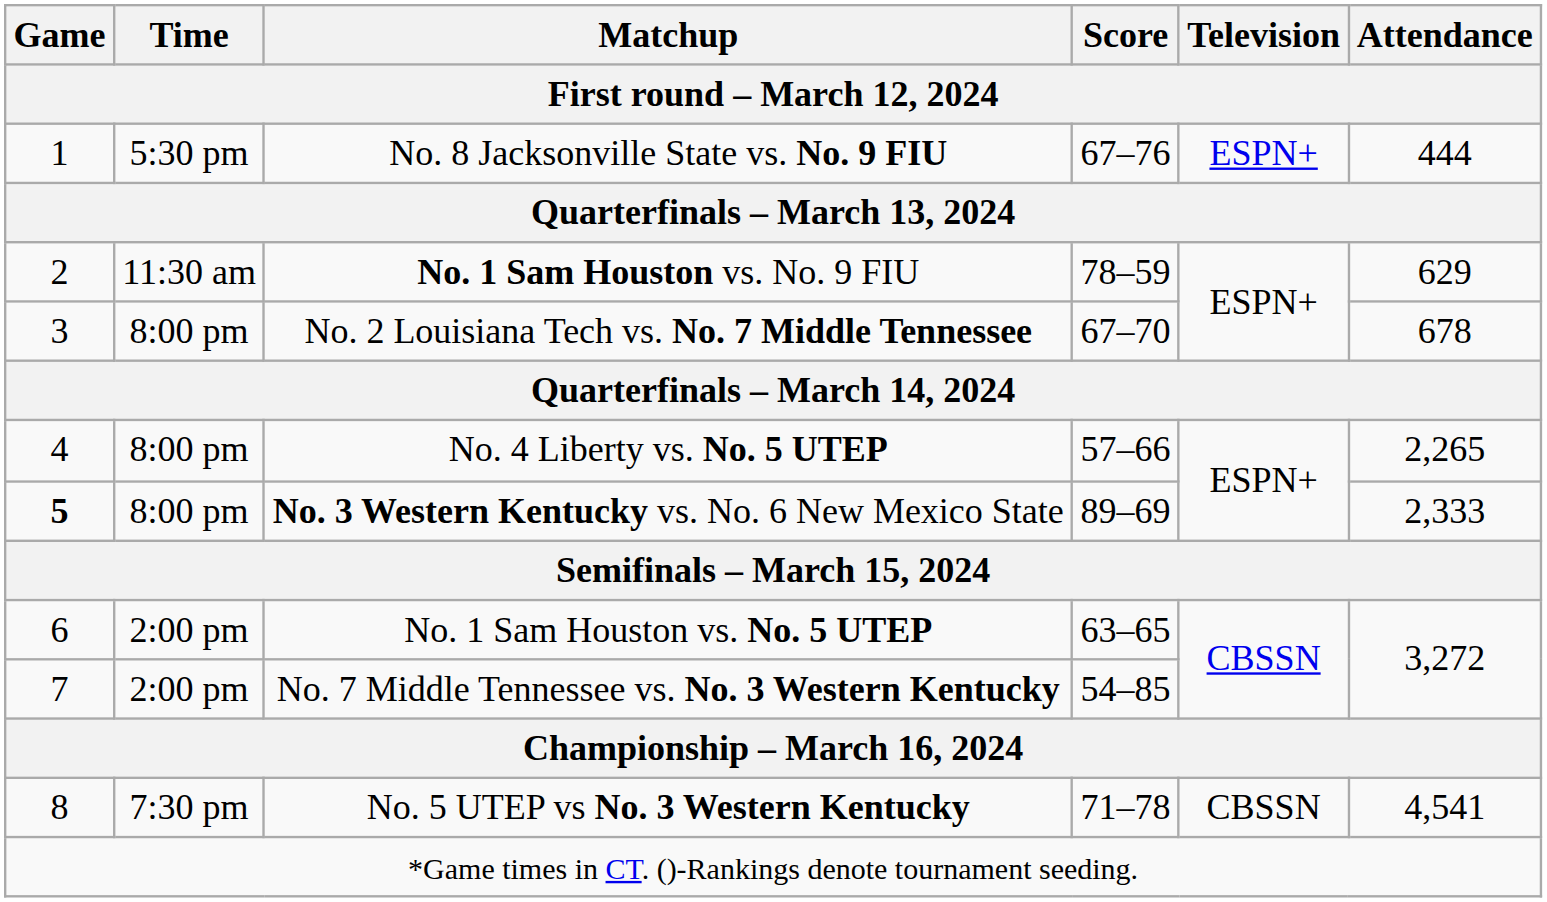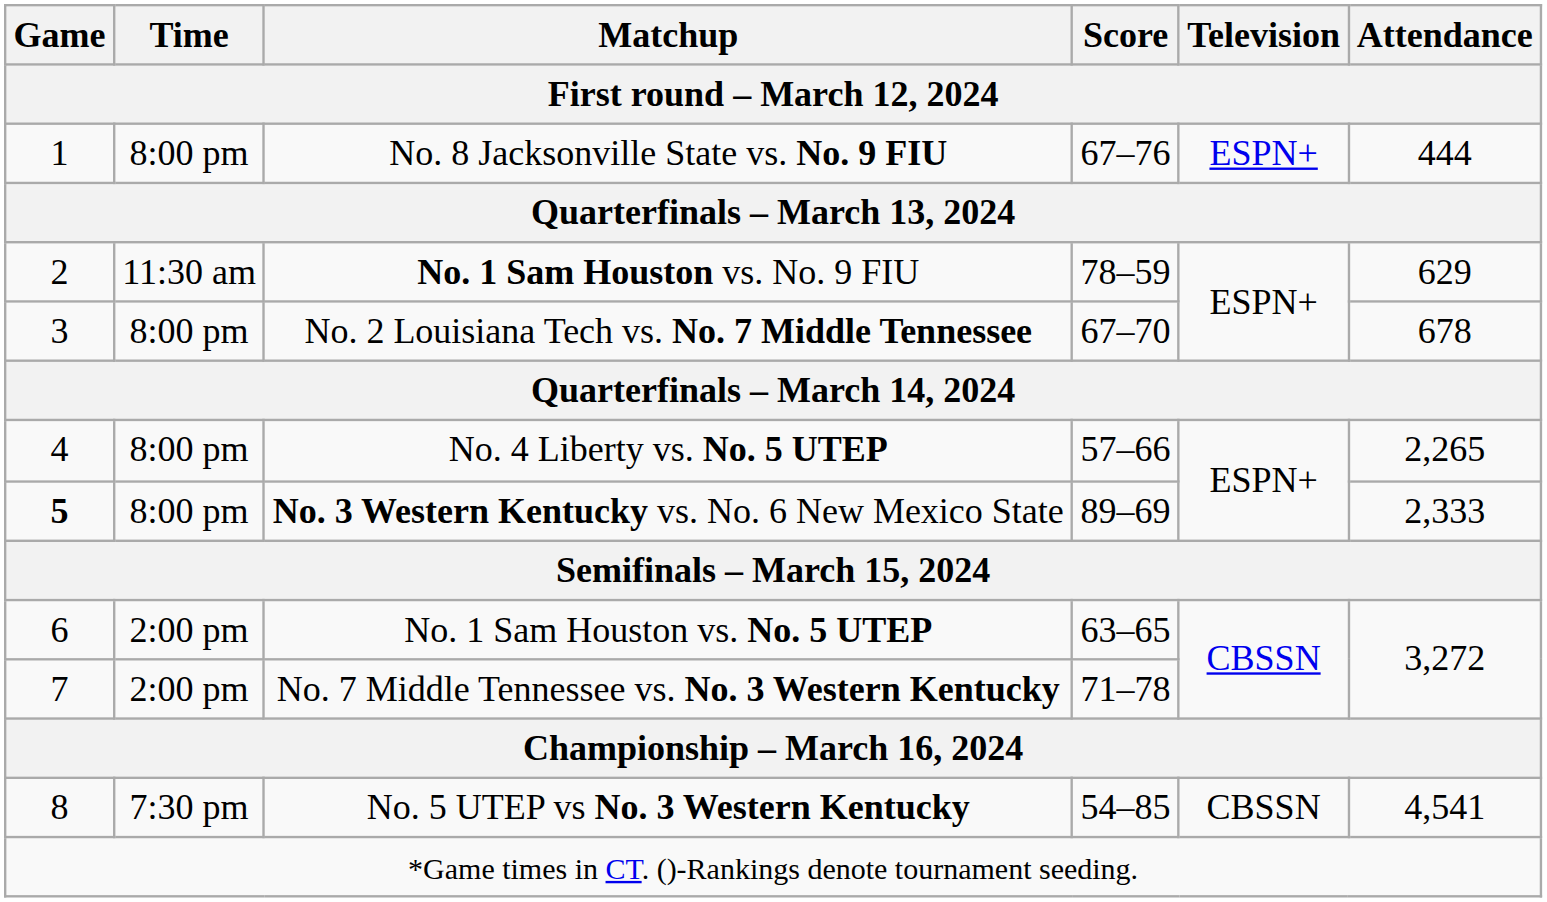 <table class="wikitable" style="font-size: 95%;text-align:center">
 <tr>
 <th>Game</th>
 <th>Time</th>
 <th>Matchup</th>
 <th>Score</th>
 <th>Television</th>
 <th>Attendance</th>
 </tr>
 <tr>
 <th colspan="6">First round – March 12, 2024</th>
 </tr>
 <tr>
 <td>1</td>
-<td>5:30 pm</td>
+<td>8:00 pm</td>
 <td>No. 8 Jacksonville State vs. <strong>No. 9 FIU</strong></td>
 <td>67–76</td>
 <td><a href='#'>ESPN+</a></td>
 <td>444</td>
 </tr>
 <tr>
 <th colspan="6">Quarterfinals – March 13, 2024</th>
 </tr>
 <tr>
 <td>2</td>
 <td>11:30 am</td>
 <td><strong>No. 1 Sam Houston</strong> vs. No. 9 FIU</td>
 <td>78–59</td>
 <td rowspan=2>ESPN+</td>
 <td>629</td>
 </tr>
 <tr>
 <td>3</td>
 <td>8:00 pm</td>
 <td>No. 2 Louisiana Tech vs. <strong>No. 7 Middle Tennessee</strong></td>
 <td>67–70</td>
 <td>678</td>
 </tr>
 <tr>
 <th colspan="6">Quarterfinals – March 14, 2024</th>
 </tr>
 <tr>
 <td>4</td>
 <td>8:00 pm</td>
 <td>No. 4 Liberty vs. <strong>No. 5 UTEP</strong></td>
 <td>57–66</td>
 <td rowspan=2>ESPN+</td>
 <td>2,265</td>
 </tr>
 <tr>
 <td><strong>5</strong></td>
 <td>8:00 pm</td>
 <td><strong>No. 3 Western Kentucky</strong> vs. No. 6 New Mexico State</td>
 <td>89–69</td>
 <td>2,333</td>
 </tr>
 <tr>
 <th colspan="6">Semifinals – March 15, 2024</th>
 </tr>
 <tr>
 <td>6</td>
 <td>2:00 pm</td>
 <td>No. 1 Sam Houston vs. <strong>No. 5 UTEP</strong></td>
 <td>63–65</td>
 <td rowspan=2><a href='#'>CBSSN</a></td>
 <td rowspan=2>3,272</td>
 </tr>
 <tr>
 <td>7</td>
 <td>2:00 pm</td>
 <td>No. 7 Middle Tennessee vs. <strong>No. 3 Western Kentucky</strong></td>
-<td>54–85</td>
+<td>71–78</td>
 </tr>
 <tr>
 <th colspan="6">Championship – March 16, 2024</th>
 </tr>
 <tr>
 <td>8</td>
 <td>7:30 pm</td>
 <td>No. 5 UTEP vs <strong>No. 3 Western Kentucky</strong></td>
-<td>71–78</td>
+<td>54–85</td>
 <td>CBSSN</td>
 <td>4,541</td>
 </tr>
 <tr>
 <td colspan="7"><small>*Game times in <a href='#'>CT</a>. ()-Rankings denote tournament seeding.</small></td>
 </tr>
 </table>
